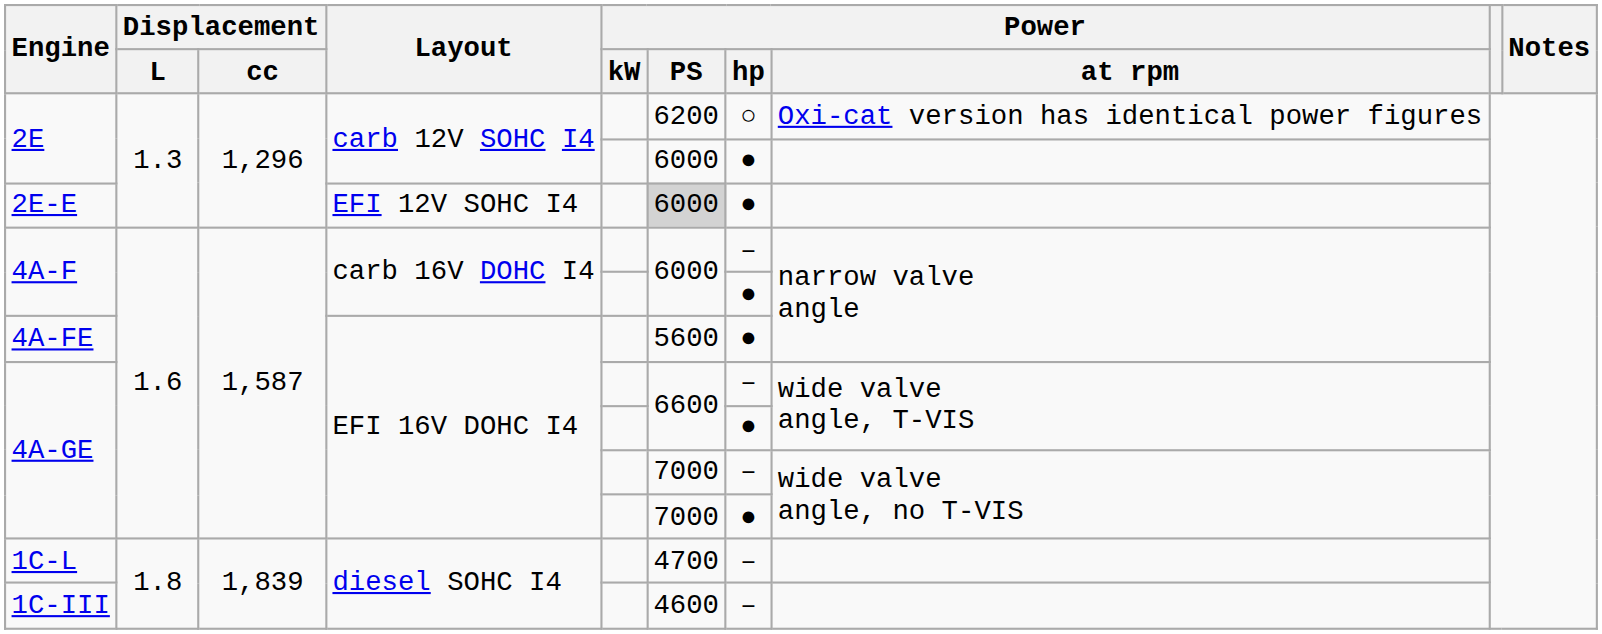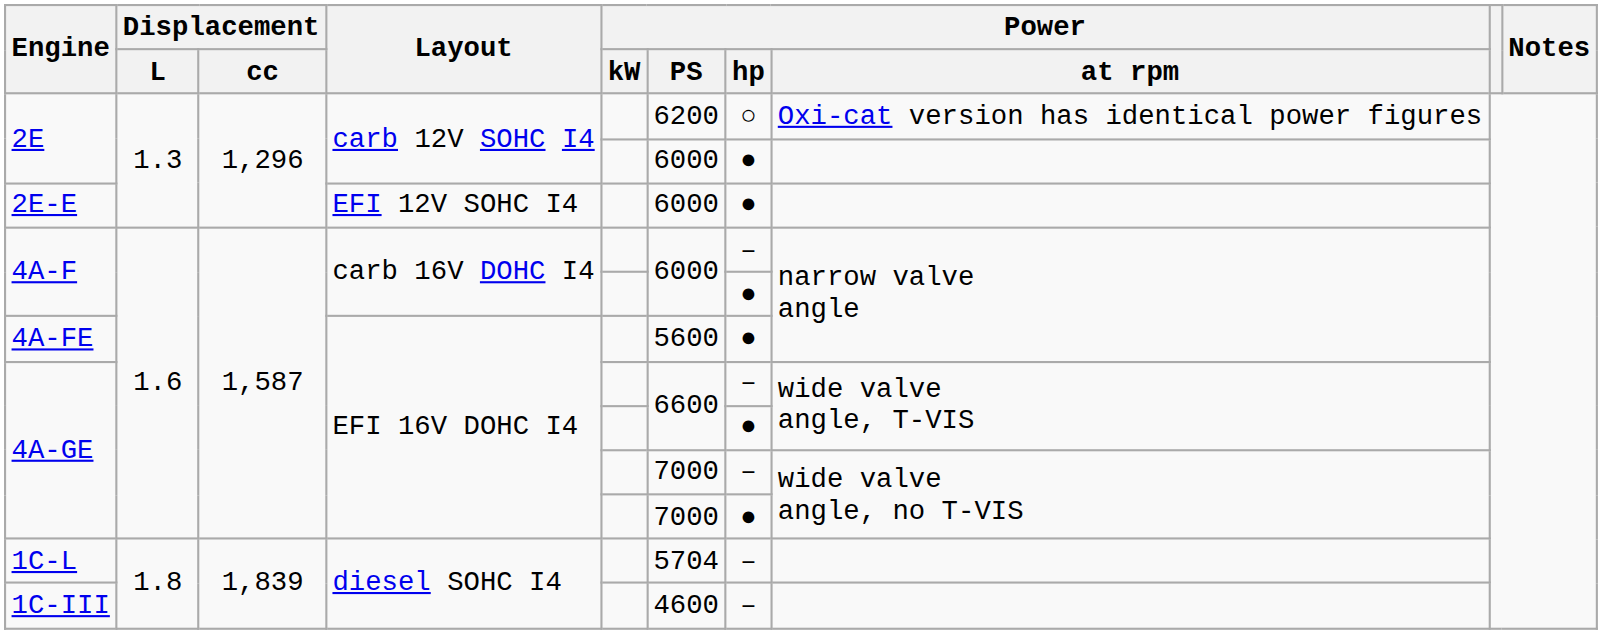 <table class="wikitable">
 <tr>
 <th rowspan = 2>Engine</th>
 <th colspan = 2>Displacement</th>
 <th rowspan = 2>Layout</th>
 <th colspan = 4>Power</th>
 <th rowspan = 2></th>
 <th rowspan = 2>Notes</th>
 </tr>
 <tr>
 <th>L</th>
 <th>cc</th>
 <th>kW</th>
 <th>PS</th>
 <th>hp</th>
 <th>at rpm</th>
 </tr>
 <tr>
 <td rowspan = 2><a href='#'>2E</a></td>
 <td rowspan = 3 align=center>1.3</td>
 <td rowspan = 3 align=center>1,296</td>
 <td rowspan = 2><a href='#'>carb</a> 12V <a href='#'>SOHC</a> <a href='#'>I4</a></td>
 <td></td>
 <td>6200</td>
 <td align=center>○</td>
 <td><a href='#'>Oxi-cat</a> version has identical power figures</td>
 </tr>
 <tr>
 <td></td>
 <td>6000</td>
 <td align=center>●</td>
 <td></td>
 </tr>
 <tr>
 <td><a href='#'>2E-E</a></td>
 <td><a href='#'>EFI</a> 12V SOHC I4</td>
 <td></td>
-<td style="background: lightgrey;">6000</td>
+<td>6000</td>
 <td align=center>●</td>
 <td></td>
 </tr>
 <tr>
 <td rowspan = 2><a href='#'>4A-F</a></td>
 <td rowspan = 7 align=center>1.6</td>
 <td rowspan = 7 align=center>1,587</td>
 <td rowspan = 2>carb 16V <a href='#'>DOHC</a> I4</td>
 <td></td>
 <td rowspan = 2>6000</td>
 <td align=center>–</td>
 <td rowspan = 3>narrow valve<br>angle</td>
 </tr>
 <tr>
 <td></td>
 <td align=center>●</td>
 </tr>
 <tr>
 <td><a href='#'>4A-FE</a></td>
 <td rowspan = 5>EFI 16V DOHC I4</td>
 <td></td>
 <td>5600</td>
 <td align=center>●</td>
 </tr>
 <tr>
 <td rowspan = 4><a href='#'>4A-GE</a></td>
 <td></td>
 <td rowspan = 2>6600</td>
 <td align=center>–</td>
 <td rowspan = 2>wide valve<br>angle, T-VIS</td>
 </tr>
 <tr>
 <td></td>
 <td align=center>●</td>
 </tr>
 <tr>
 <td></td>
 <td>7000</td>
 <td align=center>–</td>
 <td rowspan = 2>wide valve<br>angle, no T-VIS</td>
 </tr>
 <tr>
 <td></td>
 <td>7000</td>
 <td align=center>●</td>
 </tr>
 <tr>
 <td><a href='#'>1C-L</a></td>
 <td rowspan = 2 align=center>1.8</td>
 <td rowspan = 2 align=center>1,839</td>
 <td rowspan = 2><a href='#'>diesel</a> SOHC I4</td>
 <td></td>
-<td>4700</td>
+<td>5704</td>
 <td align=center>–</td>
 <td></td>
 </tr>
 <tr>
 <td><a href='#'>1C-III</a></td>
 <td></td>
 <td>4600</td>
 <td align=center>–</td>
 <td></td>
 </tr>
 </table>
